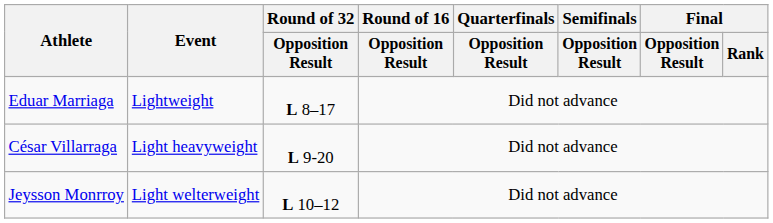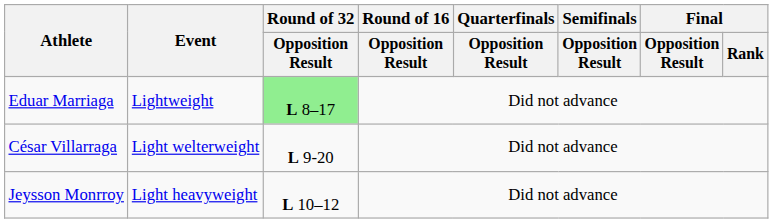 <table class="wikitable" style="font-size:90%">
 <tr>
 <th rowspan="2">Athlete</th>
 <th rowspan="2">Event</th>
 <th>Round of 32</th>
 <th>Round of 16</th>
 <th>Quarterfinals</th>
 <th>Semifinals</th>
 <th colspan=2>Final</th>
 </tr>
 <tr style="font-size:95%">
 <th>Opposition<br>Result</th>
 <th>Opposition<br>Result</th>
 <th>Opposition<br>Result</th>
 <th>Opposition<br>Result</th>
 <th>Opposition<br>Result</th>
 <th>Rank</th>
 </tr>
 <tr align=center>
 <td align=left><a href='#'>Eduar Marriaga</a></td>
 <td align=left><a href='#'>Lightweight</a></td>
-<td><br> <strong>L</strong> 8–17</td>
+<td style="background: lightgreen;"><br> <strong>L</strong> 8–17</td>
 <td colspan=5>Did not advance</td>
 </tr>
 <tr align=center>
 <td align=left><a href='#'>César Villarraga</a></td>
-<td align=left><a href='#'>Light heavyweight</a></td>
+<td align=left><a href='#'>Light welterweight</a></td>
 <td><br> <strong>L</strong> 9-20</td>
 <td colspan=5>Did not advance</td>
 </tr>
 <tr align=center>
 <td align=left><a href='#'>Jeysson Monrroy</a></td>
-<td align=left><a href='#'>Light welterweight</a></td>
+<td align=left><a href='#'>Light heavyweight</a></td>
 <td><br> <strong>L</strong> 10–12</td>
 <td colspan=5>Did not advance</td>
 </tr>
 </table>
